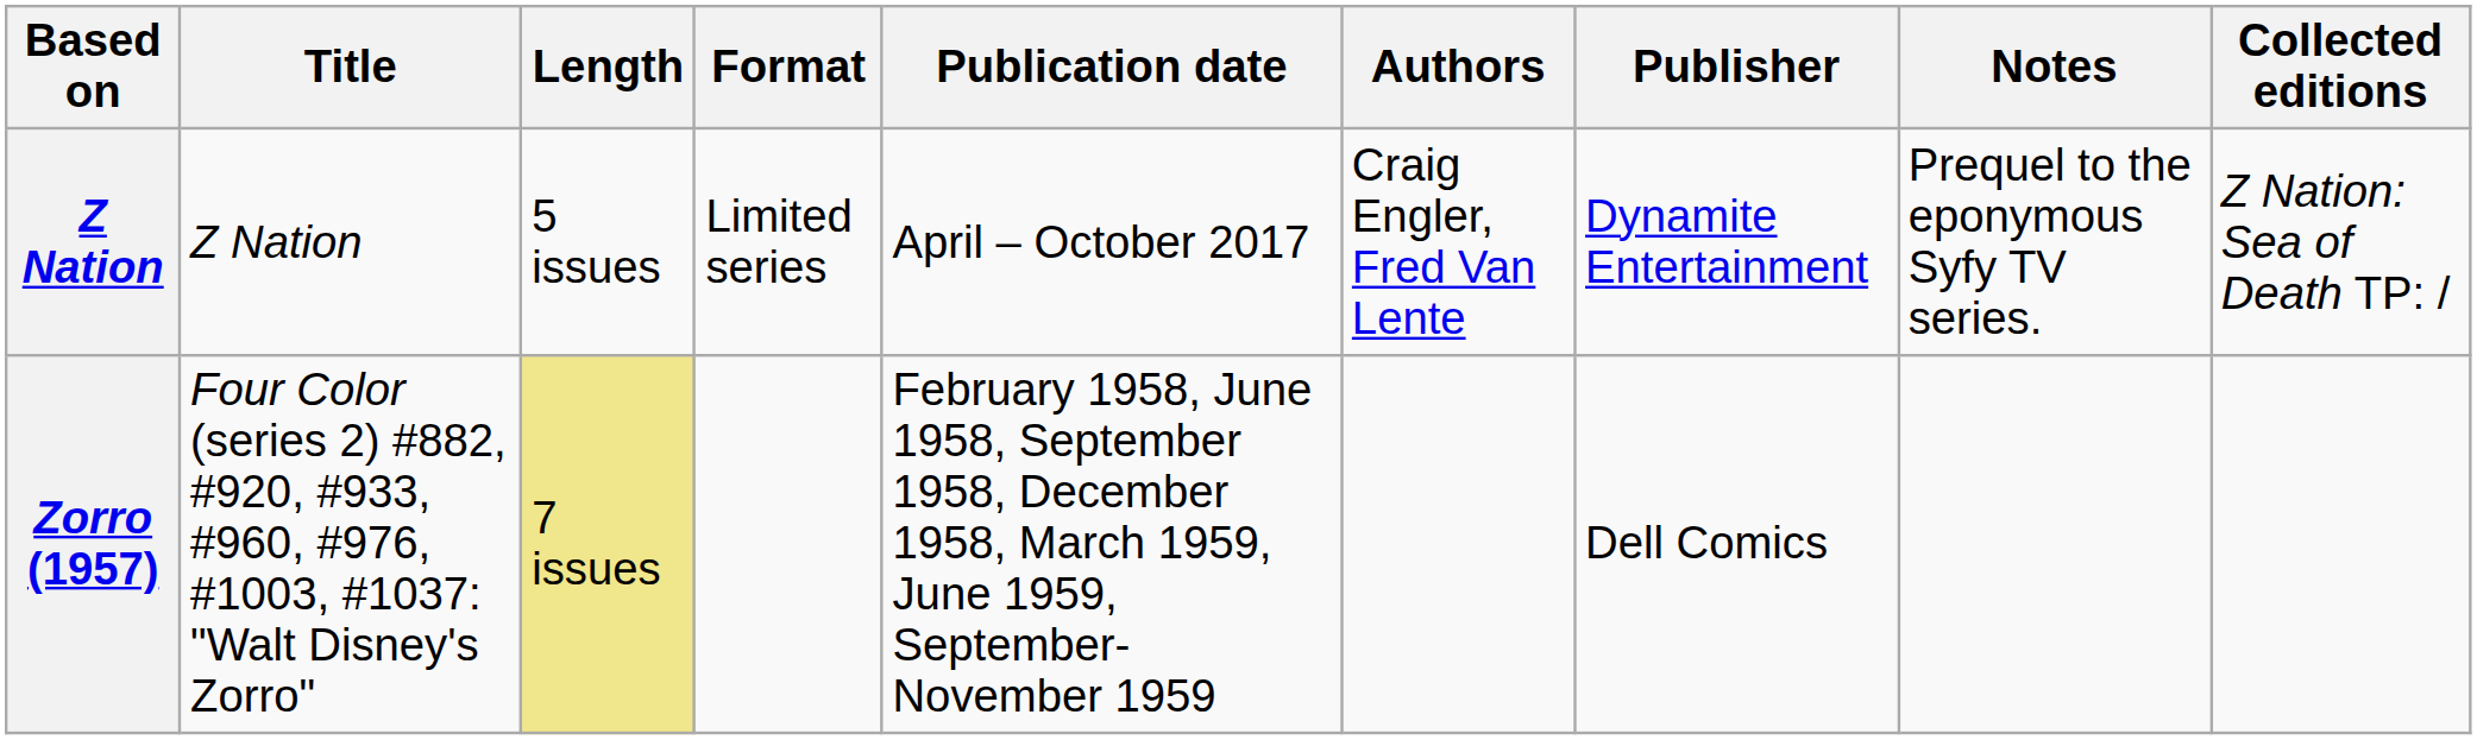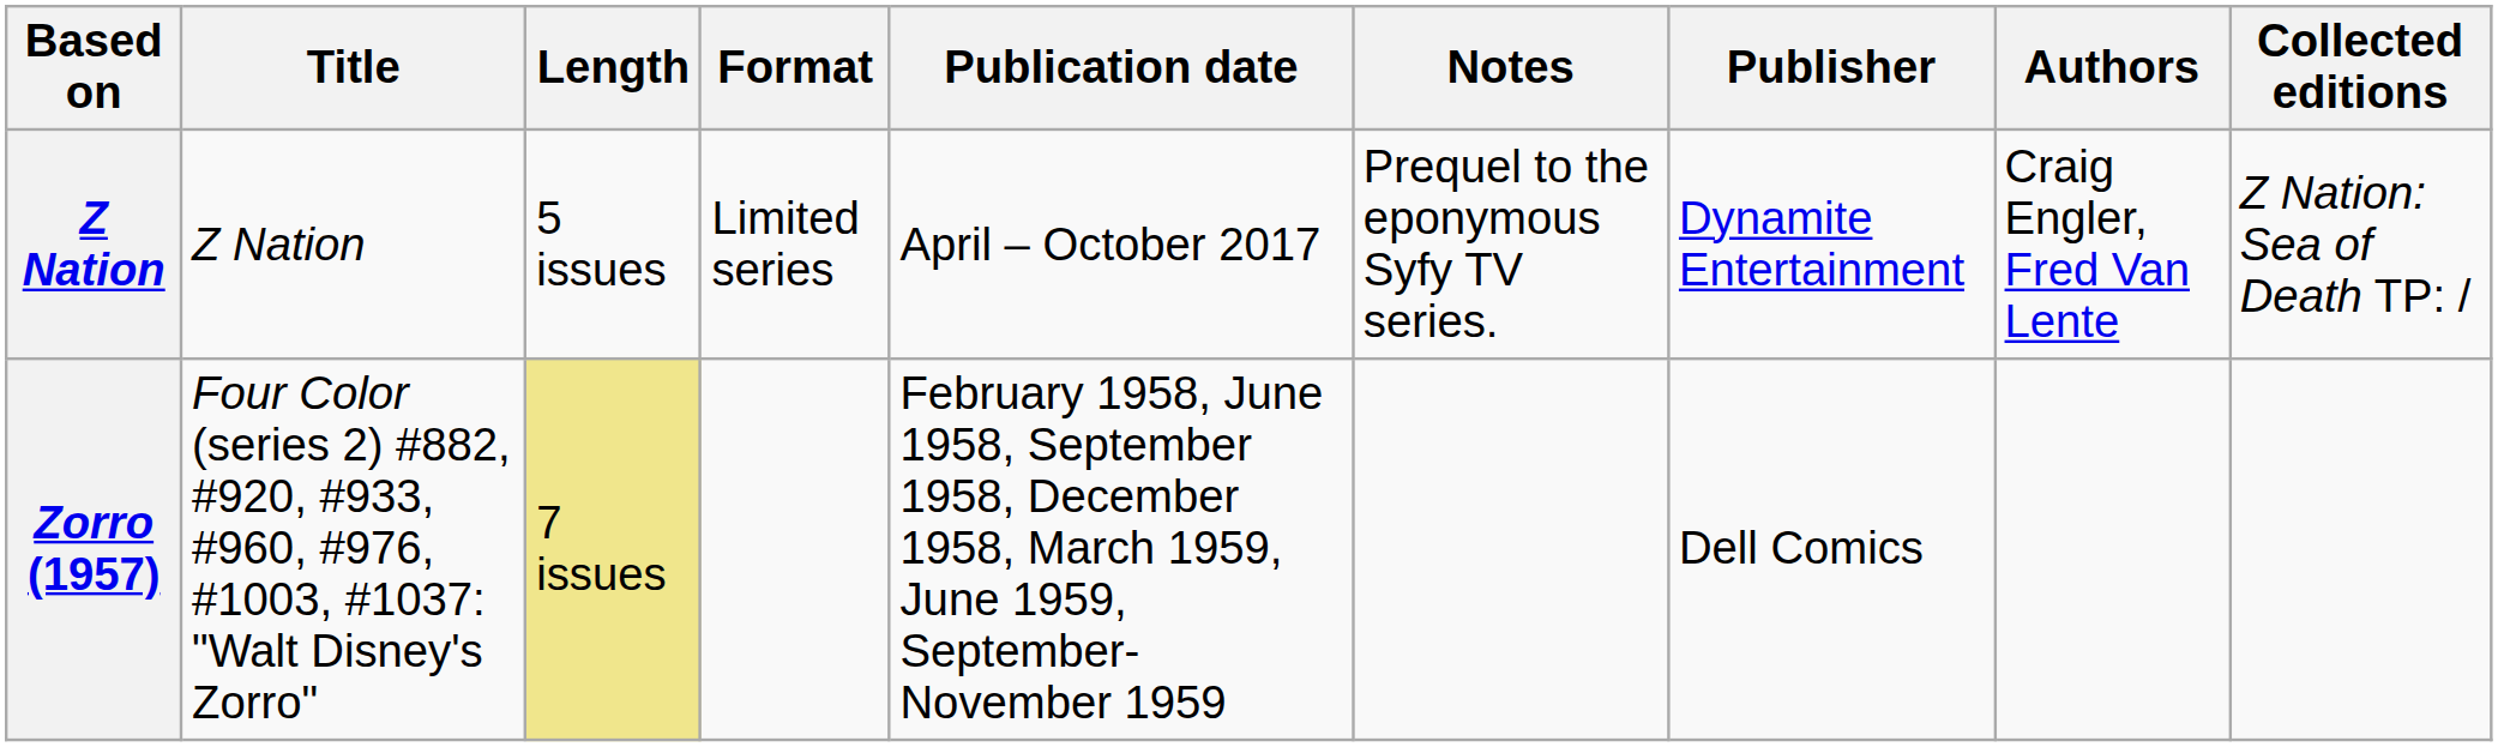 <table class="wikitable mw-collapsible">
 <tr>
 <th>Based on</th>
 <th>Title</th>
 <th>Length</th>
 <th>Format</th>
 <th>Publication date</th>
+<th>Notes</th>
+<th>Publisher</th>
 <th>Authors</th>
-<th>Publisher</th>
-<th>Notes</th>
 <th>Collected editions</th>
 </tr>
 <tr>
 <th><em><a href='#'>Z Nation</a></em></th>
 <td><em>Z Nation</em></td>
 <td>5 issues</td>
 <td>Limited series</td>
 <td>April – October 2017</td>
+<td>Prequel to the eponymous Syfy TV series.</td>
+<td><a href='#'>Dynamite Entertainment</a></td>
 <td>Craig Engler, <a href='#'>Fred Van Lente</a></td>
-<td><a href='#'>Dynamite Entertainment</a></td>
-<td>Prequel to the eponymous Syfy TV series.</td>
 <td><em>Z Nation: Sea of Death</em> TP: /</td>
 </tr>
 <tr>
 <th><a href='#'><em>Zorro</em> (1957)</a></th>
 <td><em>Four Color</em> (series 2) #882, #920, #933, #960, #976, #1003, #1037: "Walt Disney's Zorro"</td>
 <td style="background: khaki;">7 issues</td>
 <td></td>
 <td>February 1958, June 1958, September 1958, December 1958, March 1959, June 1959, September-November 1959</td>
 <td></td>
 <td>Dell Comics</td>
 <td></td>
 <td></td>
 </tr>
 </table>
